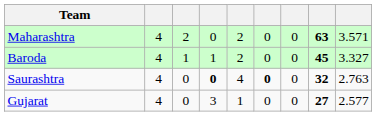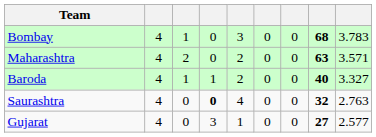 <table class="wikitable" style="text-align:center">
 <tr>
 <th style="width:160px">Team</th>
 <th style="width:25px"></th>
 <th style="width:25px"></th>
 <th style="width:25px"></th>
 <th style="width:25px"></th>
 <th style="width:25px"></th>
 <th style="width:25px"></th>
 <th style="width:25px"></th>
 <th style="width:25px;"></th>
+</tr>
+<tr style="background:#cfc;">
+<td style="text-align:left"><a href='#'>Bombay</a></td>
+<td>4</td>
+<td>1</td>
+<td>0</td>
+<td>3</td>
+<td>0</td>
+<td>0</td>
+<td><strong>68</strong></td>
+<td>3.783</td>
 </tr>
 <tr style="background:#cfc;">
 <td style="text-align:left"><a href='#'>Maharashtra</a></td>
 <td>4</td>
 <td>2</td>
 <td>0</td>
 <td>2</td>
 <td>0</td>
 <td>0</td>
 <td><strong>63</strong></td>
 <td>3.571</td>
 </tr>
 <tr style="background:#cfc;">
 <td style="text-align:left"><a href='#'>Baroda</a></td>
 <td>4</td>
 <td>1</td>
 <td>1</td>
 <td>2</td>
 <td>0</td>
 <td>0</td>
-<td><strong>45</strong></td>
+<td><strong>40</strong></td>
 <td>3.327</td>
 </tr>
 <tr>
 <td style="text-align:left"><a href='#'>Saurashtra</a></td>
 <td>4</td>
 <td>0</td>
 <td><strong>0</strong></td>
 <td>4</td>
-<td><strong>0</strong></td>
+<td>0</td>
 <td>0</td>
 <td><strong>32</strong></td>
 <td>2.763</td>
 </tr>
 <tr>
 <td style="text-align:left"><a href='#'>Gujarat</a></td>
 <td>4</td>
 <td>0</td>
 <td>3</td>
 <td>1</td>
 <td>0</td>
 <td>0</td>
 <td><strong>27</strong></td>
 <td>2.577</td>
 </tr>
 </table>
